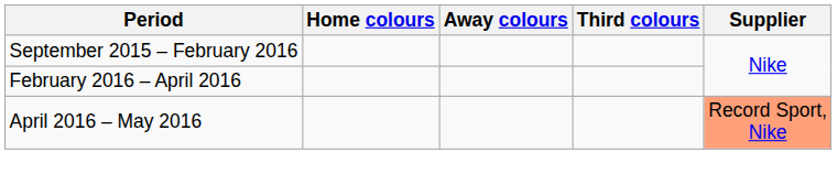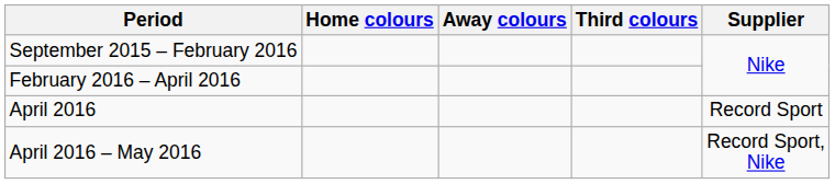 <table class="wikitable" style="text-align: center">
 <tr>
 <th>Period</th>
 <th>Home <a href='#'>colours</a></th>
 <th>Away <a href='#'>colours</a></th>
 <th>Third <a href='#'>colours</a></th>
 <th>Supplier</th>
 </tr>
 <tr>
 <td align=left>September 2015 – February 2016</td>
 <td></td>
 <td></td>
 <td></td>
 <td rowspan="2"><a href='#'>Nike</a></td>
 </tr>
 <tr>
 <td align=left>February 2016 – April 2016</td>
 <td></td>
 <td></td>
 <td></td>
 </tr>
 <tr>
+<td align=left>April 2016</td>
+<td></td>
+<td></td>
+<td></td>
+<td>Record Sport</td>
+</tr>
+<tr>
 <td align=left>April 2016 – May 2016</td>
 <td></td>
 <td></td>
 <td></td>
-<td style="background: lightsalmon;">Record Sport,<br><a href='#'>Nike</a></td>
+<td>Record Sport,<br><a href='#'>Nike</a></td>
 </tr>
 </table>
